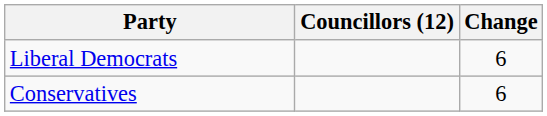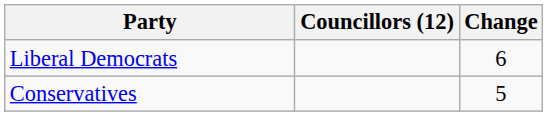 <table class="wikitable">
 <tr>
 <th>Party</th>
 <th>Councillors (12)</th>
 <th>Change</th>
 </tr>
 <tr>
 <td style="width:200px;"><a href='#'>Liberal Democrats</a></td>
 <td></td>
 <td style="text-align:center;">6</td>
 </tr>
 <tr>
 <td style="width:200px;"><a href='#'>Conservatives</a></td>
 <td></td>
-<td style="text-align:center;">6</td>
+<td style="text-align:center;">5</td>
 </tr>
 </table>
